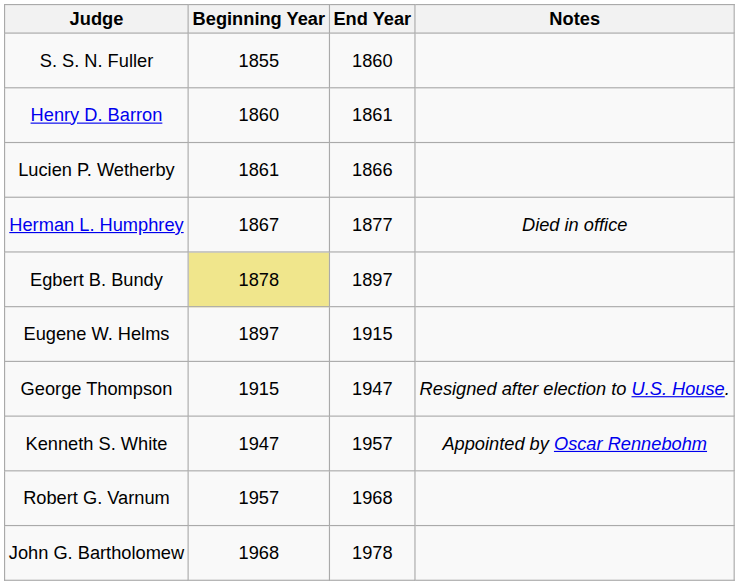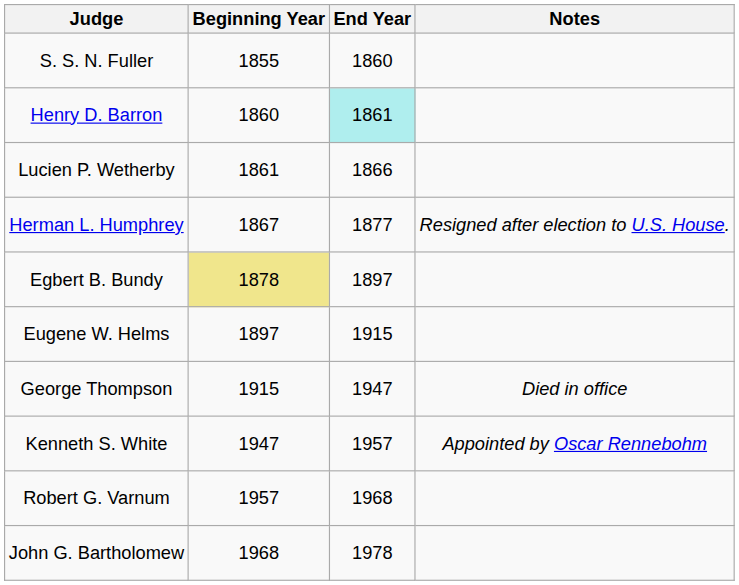 <table class=wikitable style="text-align:center">
 <tr>
 <th>Judge</th>
 <th>Beginning Year</th>
 <th>End Year</th>
 <th>Notes</th>
 </tr>
 <tr style="height:3em">
 <td>S. S. N. Fuller</td>
 <td>1855</td>
 <td>1860</td>
 <td></td>
 </tr>
 <tr style="height:3em">
 <td><a href='#'>Henry D. Barron</a></td>
 <td>1860</td>
-<td>1861</td>
+<td style="background: paleturquoise;">1861</td>
 <td></td>
 </tr>
 <tr style="height:3em">
 <td>Lucien P. Wetherby</td>
 <td>1861</td>
 <td>1866</td>
 <td></td>
 </tr>
 <tr style="height:3em">
 <td><a href='#'>Herman L. Humphrey</a></td>
 <td>1867</td>
 <td>1877</td>
-<td><em>Died in office</em></td>
+<td><em>Resigned after election to <a href='#'>U.S. House</a>.</em></td>
 </tr>
 <tr style="height:3em">
 <td>Egbert B. Bundy</td>
 <td style="background: khaki;">1878</td>
 <td>1897</td>
 <td></td>
 </tr>
 <tr style="height:3em">
 <td>Eugene W. Helms</td>
 <td>1897</td>
 <td>1915</td>
 <td></td>
 </tr>
 <tr style="height:3em">
 <td>George Thompson</td>
 <td>1915</td>
 <td>1947</td>
-<td><em>Resigned after election to <a href='#'>U.S. House</a>.</em></td>
+<td><em>Died in office</em></td>
 </tr>
 <tr style="height:3em">
 <td>Kenneth S. White</td>
 <td>1947</td>
 <td>1957</td>
 <td><em>Appointed by <a href='#'>Oscar Rennebohm</a></em></td>
 </tr>
 <tr style="height:3em">
 <td>Robert G. Varnum</td>
 <td>1957</td>
 <td>1968</td>
 <td></td>
 </tr>
 <tr style="height:3em">
 <td>John G. Bartholomew</td>
 <td>1968</td>
 <td>1978</td>
 <td></td>
 </tr>
 </table>
